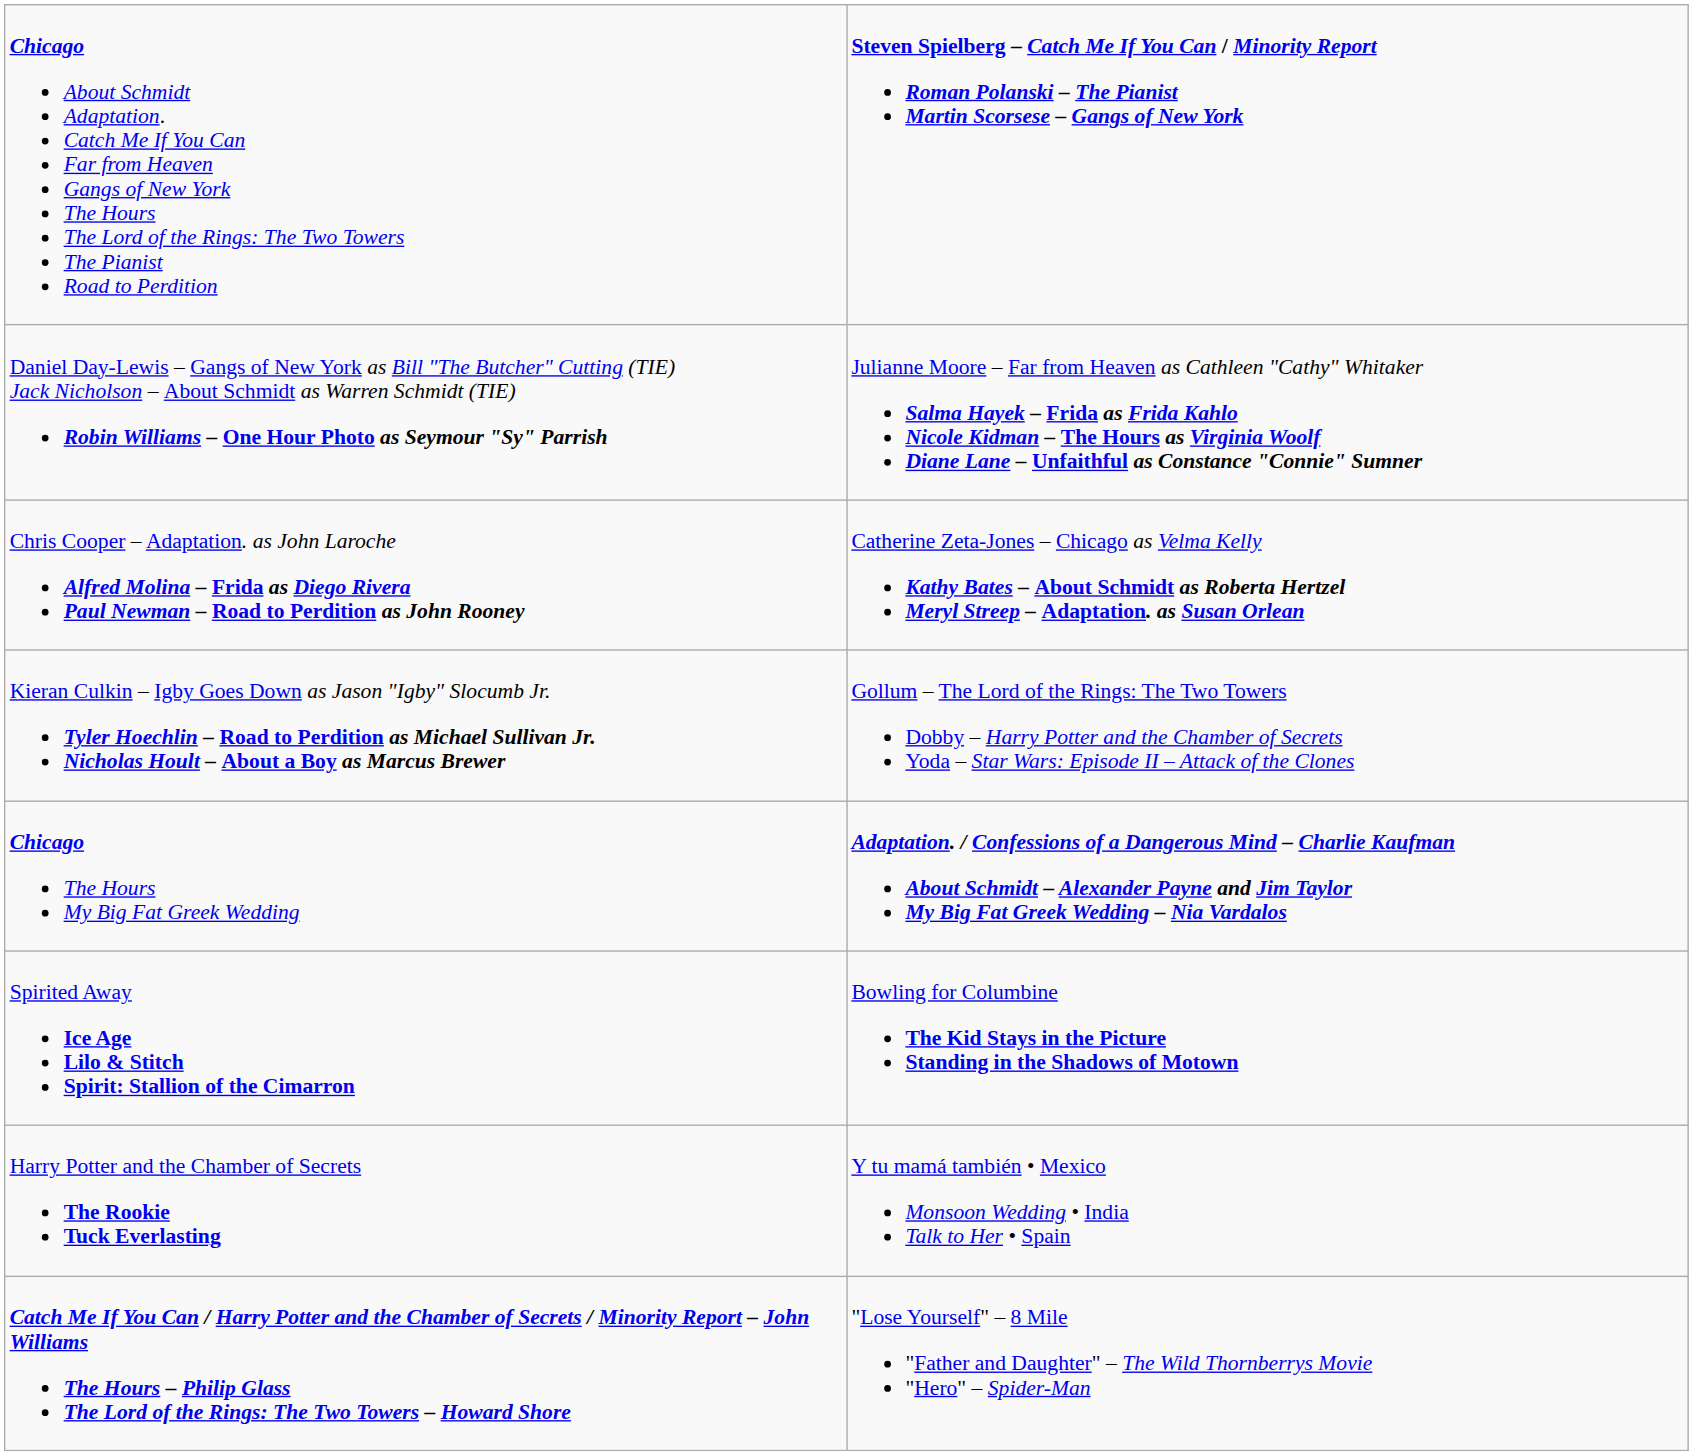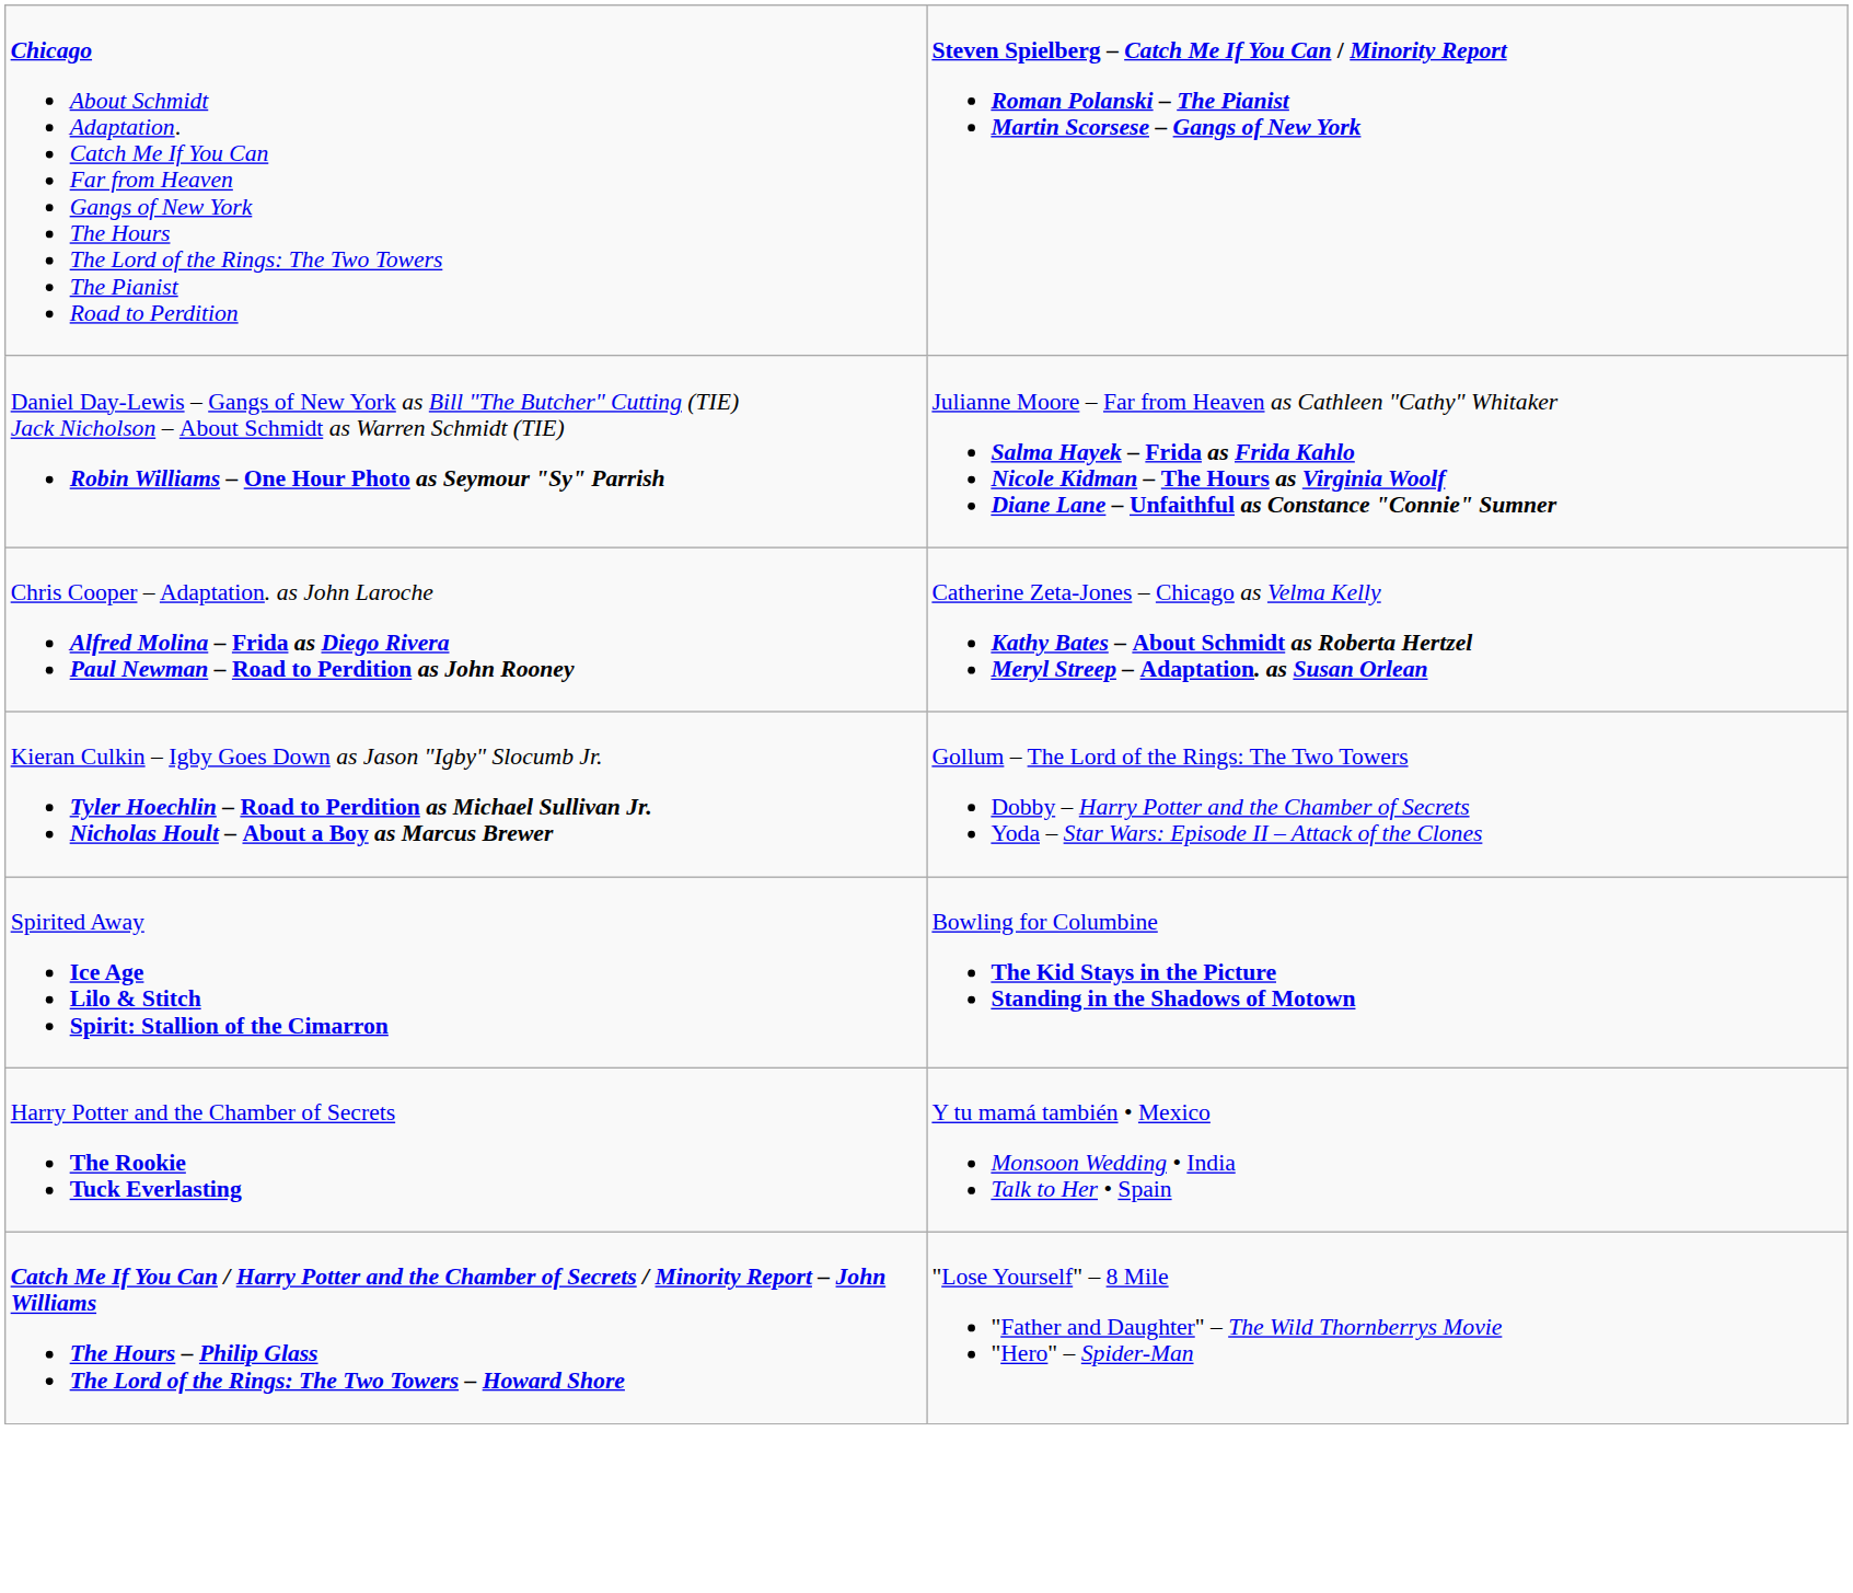 <table class=wikitable>
 <tr>
 <td valign="top" width="50%"><br><strong><em><a href='#'>Chicago</a></em></strong><ul><li><em><a href='#'>About Schmidt</a></em></li><li><em><a href='#'>Adaptation</a></em>.</li><li><em><a href='#'>Catch Me If You Can</a></em></li><li><em><a href='#'>Far from Heaven</a></em></li><li><em><a href='#'>Gangs of New York</a></em></li><li><em><a href='#'>The Hours</a></em></li><li><em><a href='#'>The Lord of the Rings: The Two Towers</a></em></li><li><em><a href='#'>The Pianist</a></em></li><li><em><a href='#'>Road to Perdition</a></em></li></ul></td>
 <td valign="top" width="50%"><br><strong><a href='#'>Steven Spielberg</a> – <em><a href='#'>Catch Me If You Can</a></em> / <em><a href='#'>Minority Report</a><strong><em><ul><li><a href='#'>Roman Polanski</a> – </em><a href='#'>The Pianist</a><em></li><li><a href='#'>Martin Scorsese</a> – </em><a href='#'>Gangs of New York</a><em></li></ul></td>
 </tr>
 <tr>
 <td valign="top" width="50%"><br></strong><a href='#'>Daniel Day-Lewis</a> – </em><a href='#'>Gangs of New York</a><em> as <a href='#'>Bill "The Butcher" Cutting</a> (TIE)<br><a href='#'>Jack Nicholson</a> – </em><a href='#'>About Schmidt</a><em> as Warren Schmidt (TIE)<strong><ul><li><a href='#'>Robin Williams</a> – </em><a href='#'>One Hour Photo</a><em> as Seymour "Sy" Parrish</li></ul></td>
 <td valign="top" width="50%"><br></strong><a href='#'>Julianne Moore</a> – </em><a href='#'>Far from Heaven</a><em> as Cathleen "Cathy" Whitaker<strong><ul><li><a href='#'>Salma Hayek</a> – </em><a href='#'>Frida</a><em> as <a href='#'>Frida Kahlo</a></li><li><a href='#'>Nicole Kidman</a> – </em><a href='#'>The Hours</a><em> as <a href='#'>Virginia Woolf</a></li><li><a href='#'>Diane Lane</a> – </em><a href='#'>Unfaithful</a><em> as Constance "Connie" Sumner</li></ul></td>
 </tr>
 <tr>
 <td valign="top" width="50%"><br></strong><a href='#'>Chris Cooper</a> – </em><a href='#'>Adaptation</a><em>. as John Laroche<strong><ul><li><a href='#'>Alfred Molina</a> – </em><a href='#'>Frida</a><em> as <a href='#'>Diego Rivera</a></li><li><a href='#'>Paul Newman</a> – </em><a href='#'>Road to Perdition</a><em> as John Rooney</li></ul></td>
 <td valign="top" width="50%"><br></strong><a href='#'>Catherine Zeta-Jones</a> – </em><a href='#'>Chicago</a><em> as <a href='#'>Velma Kelly</a><strong><ul><li><a href='#'>Kathy Bates</a> – </em><a href='#'>About Schmidt</a><em> as Roberta Hertzel</li><li><a href='#'>Meryl Streep</a> – </em><a href='#'>Adaptation</a><em>. as <a href='#'>Susan Orlean</a></li></ul></td>
 </tr>
 <tr>
 <td valign="top" width="50%"><br></strong><a href='#'>Kieran Culkin</a> – </em><a href='#'>Igby Goes Down</a><em> as Jason "Igby" Slocumb Jr.<strong><ul><li><a href='#'>Tyler Hoechlin</a> – </em><a href='#'>Road to Perdition</a><em> as Michael Sullivan Jr.</li><li><a href='#'>Nicholas Hoult</a> – </em><a href='#'>About a Boy</a><em> as Marcus Brewer</li></ul></td>
 <td valign="top" width="50%"><br></strong><a href='#'>Gollum</a> – </em><a href='#'>The Lord of the Rings: The Two Towers</a></em></strong><ul><li><a href='#'>Dobby</a> – <em><a href='#'>Harry Potter and the Chamber of Secrets</a></em></li><li><a href='#'>Yoda</a> – <em><a href='#'>Star Wars: Episode II – Attack of the Clones</a></em></li></ul></td>
 </tr>
 <tr>
-<td valign="top" width="50%"><br><strong><em><a href='#'>Chicago</a></em></strong><ul><li><em><a href='#'>The Hours</a></em></li><li><em><a href='#'>My Big Fat Greek Wedding</a></em></li></ul></td>
-<td valign="top" width="50%"><br><strong><em><a href='#'>Adaptation</a><em>. / </em><a href='#'>Confessions of a Dangerous Mind</a><em> – <a href='#'>Charlie Kaufman</a><strong><ul><li></em><a href='#'>About Schmidt</a><em> – <a href='#'>Alexander Payne</a> and <a href='#'>Jim Taylor</a></li><li></em><a href='#'>My Big Fat Greek Wedding</a><em> – <a href='#'>Nia Vardalos</a></li></ul></td>
-</tr>
-<tr>
 <td valign="top" width="50%"><br></em></strong><a href='#'>Spirited Away</a><strong><em><ul><li></em><a href='#'>Ice Age</a><em></li><li></em><a href='#'>Lilo & Stitch</a><em></li><li></em><a href='#'>Spirit: Stallion of the Cimarron</a><em></li></ul></td>
 <td valign="top" width="50%"><br></em></strong><a href='#'>Bowling for Columbine</a><strong><em><ul><li></em><a href='#'>The Kid Stays in the Picture</a><em></li><li></em><a href='#'>Standing in the Shadows of Motown</a><em></li></ul></td>
 </tr>
 <tr>
 <td valign="top" width="50%"><br></em></strong><a href='#'>Harry Potter and the Chamber of Secrets</a><strong><em><ul><li></em><a href='#'>The Rookie</a><em></li><li></em><a href='#'>Tuck Everlasting</a><em></li></ul></td>
 <td valign="top" width="50%"><br></em></strong><a href='#'>Y tu mamá también</a></em> • <a href='#'>Mexico</a></strong><ul><li><em><a href='#'>Monsoon Wedding</a></em> • <a href='#'>India</a></li><li><em><a href='#'>Talk to Her</a></em> • <a href='#'>Spain</a></li></ul></td>
 </tr>
 <tr>
 <td valign="top" width="50%"><br><strong><em><a href='#'>Catch Me If You Can</a><em> / </em><a href='#'>Harry Potter and the Chamber of Secrets</a><em> / </em><a href='#'>Minority Report</a><em> – <a href='#'>John Williams</a><strong><ul><li></em><a href='#'>The Hours</a><em> – <a href='#'>Philip Glass</a></li><li></em><a href='#'>The Lord of the Rings: The Two Towers</a><em> – <a href='#'>Howard Shore</a></li></ul></td>
 <td valign="top" width="50%"><br></strong>"<a href='#'>Lose Yourself</a>" – </em><a href='#'>8 Mile</a></em></strong><ul><li>"<a href='#'>Father and Daughter</a>" – <em><a href='#'>The Wild Thornberrys Movie</a></em></li><li>"<a href='#'>Hero</a>" – <em><a href='#'>Spider-Man</a></em></li></ul></td>
 </tr>
 </table>
